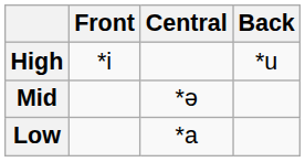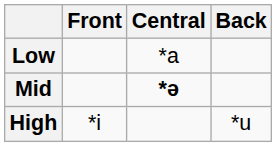 <table class="wikitable" style=text-align:center>
 <tr>
 <th></th>
 <th>Front</th>
 <th>Central</th>
 <th>Back</th>
 </tr>
 <tr>
+<th>Low</th>
+<td></td>
+<td>*a</td>
+<td></td>
+</tr>
+<tr>
+<th>Mid</th>
+<td></td>
+<td><strong>*ə</strong></td>
+<td></td>
+</tr>
+<tr>
 <th>High</th>
 <td>*i</td>
 <td></td>
 <td>*u</td>
 </tr>
-<tr>
-<th>Mid</th>
-<td></td>
-<td>*ə</td>
-<td></td>
-</tr>
-<tr>
-<th>Low</th>
-<td></td>
-<td>*a</td>
-<td></td>
-</tr>
 </table>
